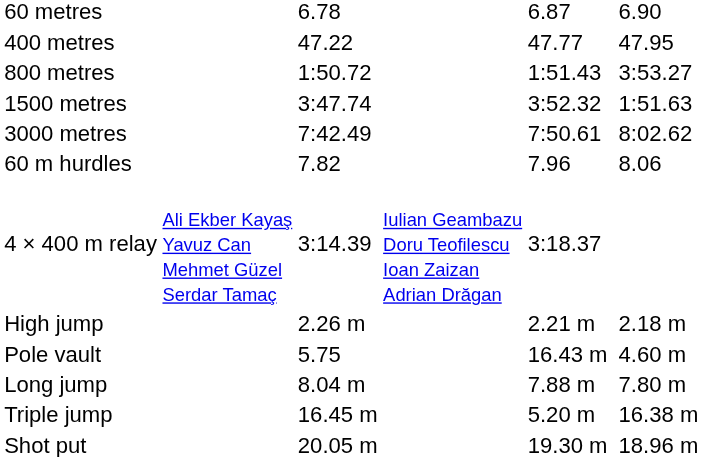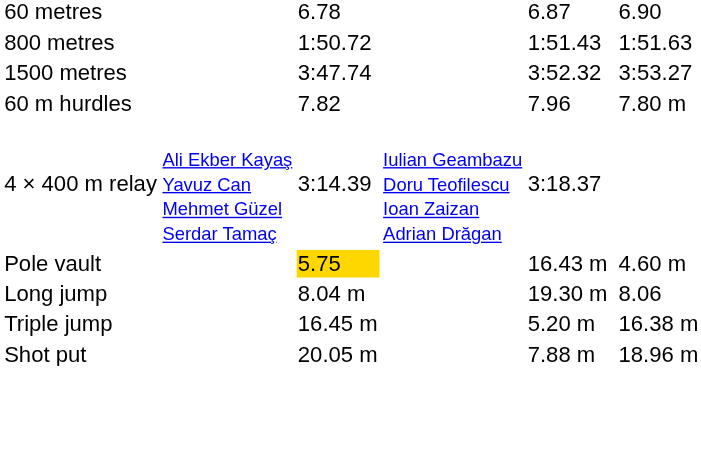 <table>
 <tr>
 <td>60 metres</td>
 <td></td>
 <td>6.78</td>
 <td></td>
 <td>6.87</td>
 <td></td>
 <td>6.90</td>
 </tr>
 <tr>
-<td>400 metres</td>
-<td></td>
-<td>47.22 </td>
-<td></td>
-<td>47.77 </td>
-<td></td>
-<td>47.95</td>
-</tr>
-<tr>
 <td>800 metres</td>
 <td></td>
 <td>1:50.72</td>
 <td></td>
 <td>1:51.43</td>
 <td></td>
-<td>3:53.27</td>
+<td>1:51.63</td>
 </tr>
 <tr>
 <td>1500 metres</td>
 <td></td>
 <td>3:47.74 </td>
 <td></td>
 <td>3:52.32</td>
 <td></td>
-<td>1:51.63</td>
-</tr>
-<tr>
-<td>3000 metres</td>
-<td></td>
-<td>7:42.49 </td>
-<td></td>
-<td>7:50.61 </td>
-<td></td>
-<td>8:02.62</td>
+<td>3:53.27</td>
 </tr>
 <tr>
 <td>60 m hurdles</td>
 <td></td>
 <td>7.82</td>
 <td></td>
 <td>7.96</td>
 <td></td>
-<td>8.06 </td>
+<td>7.80 m</td>
 </tr>
 <tr>
 <td>4 × 400 m relay</td>
 <td><br><small><a href='#'>Ali Ekber Kayaş</a><br><a href='#'>Yavuz Can</a><br><a href='#'>Mehmet Güzel</a><br><a href='#'>Serdar Tamaç</a></small></td>
 <td>3:14.39</td>
 <td><br><small><a href='#'>Iulian Geambazu</a><br><a href='#'>Doru Teofilescu</a><br><a href='#'>Ioan Zaizan</a><br><a href='#'>Adrian Drăgan</a></small></td>
 <td>3:18.37</td>
 <td></td>
 <td></td>
 </tr>
 <tr>
-<td>High jump</td>
-<td></td>
-<td>2.26 m</td>
-<td></td>
-<td>2.21 m</td>
-<td></td>
-<td>2.18 m</td>
-</tr>
-<tr>
 <td>Pole vault</td>
 <td></td>
-<td>5.75 </td>
+<td style="background: gold;">5.75 </td>
 <td></td>
 <td>16.43 m</td>
 <td></td>
 <td>4.60 m</td>
 </tr>
 <tr>
 <td>Long jump</td>
 <td></td>
 <td>8.04 m</td>
 <td></td>
-<td>7.88 m</td>
+<td>19.30 m</td>
 <td></td>
-<td>7.80 m</td>
+<td>8.06 </td>
 </tr>
 <tr>
 <td>Triple jump</td>
 <td></td>
 <td>16.45 m</td>
 <td></td>
 <td>5.20 m</td>
 <td></td>
 <td>16.38 m</td>
 </tr>
 <tr>
 <td>Shot put</td>
 <td></td>
 <td>20.05 m</td>
 <td></td>
-<td>19.30 m</td>
+<td>7.88 m</td>
 <td></td>
 <td>18.96 m</td>
 </tr>
 </table>
